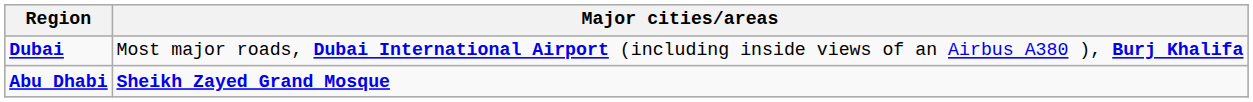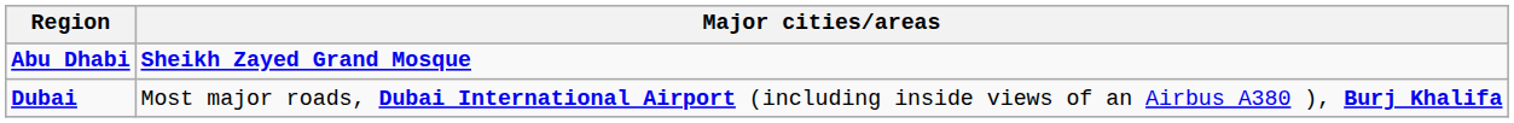 <table class="wikitable" style="font-size:90%">
 <tr>
 <th>Region</th>
 <th>Major cities/areas</th>
 </tr>
 <tr>
+<td>  <strong><a href='#'>Abu Dhabi</a></strong></td>
+<td><strong><a href='#'>Sheikh Zayed Grand Mosque</a></strong></td>
+</tr>
+<tr>
 <td>  <strong><a href='#'>Dubai</a></strong></td>
 <td>Most major roads, <strong><a href='#'>Dubai International Airport</a></strong> (including inside views of an <a href='#'>Airbus A380</a> ), <strong><a href='#'>Burj Khalifa</a></strong></td>
 </tr>
-<tr>
-<td>  <strong><a href='#'>Abu Dhabi</a></strong></td>
-<td><strong><a href='#'>Sheikh Zayed Grand Mosque</a></strong></td>
-</tr>
 </table>
